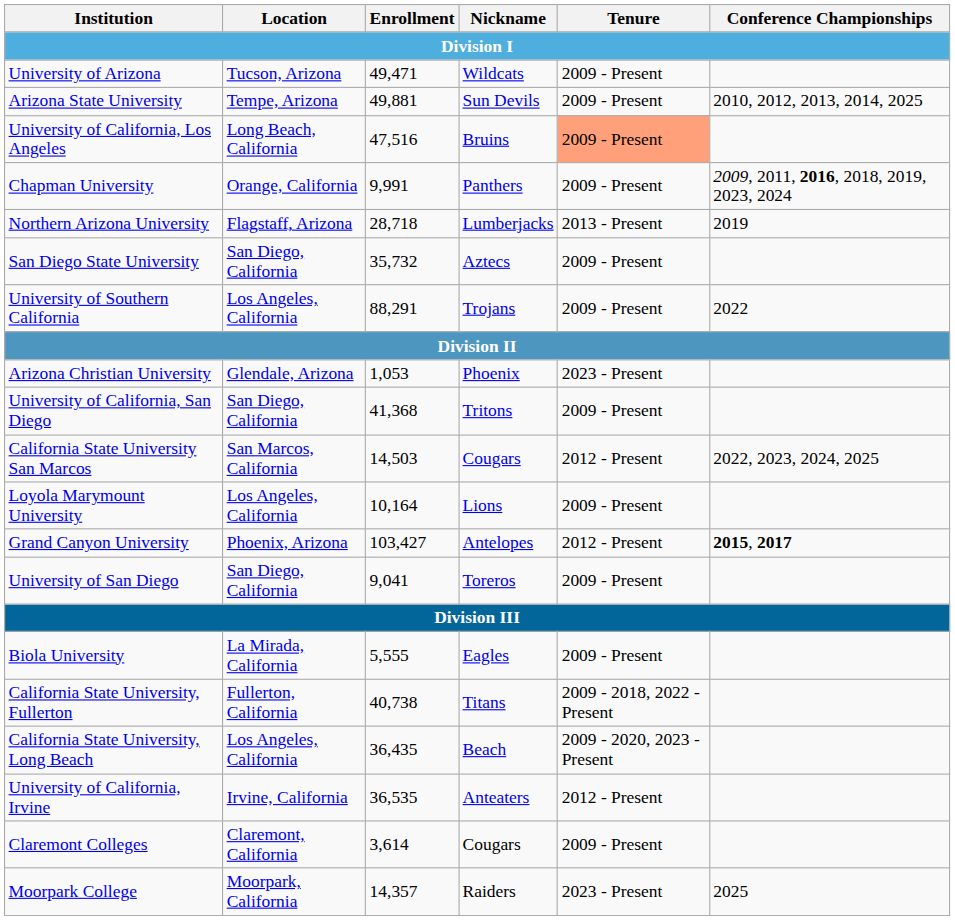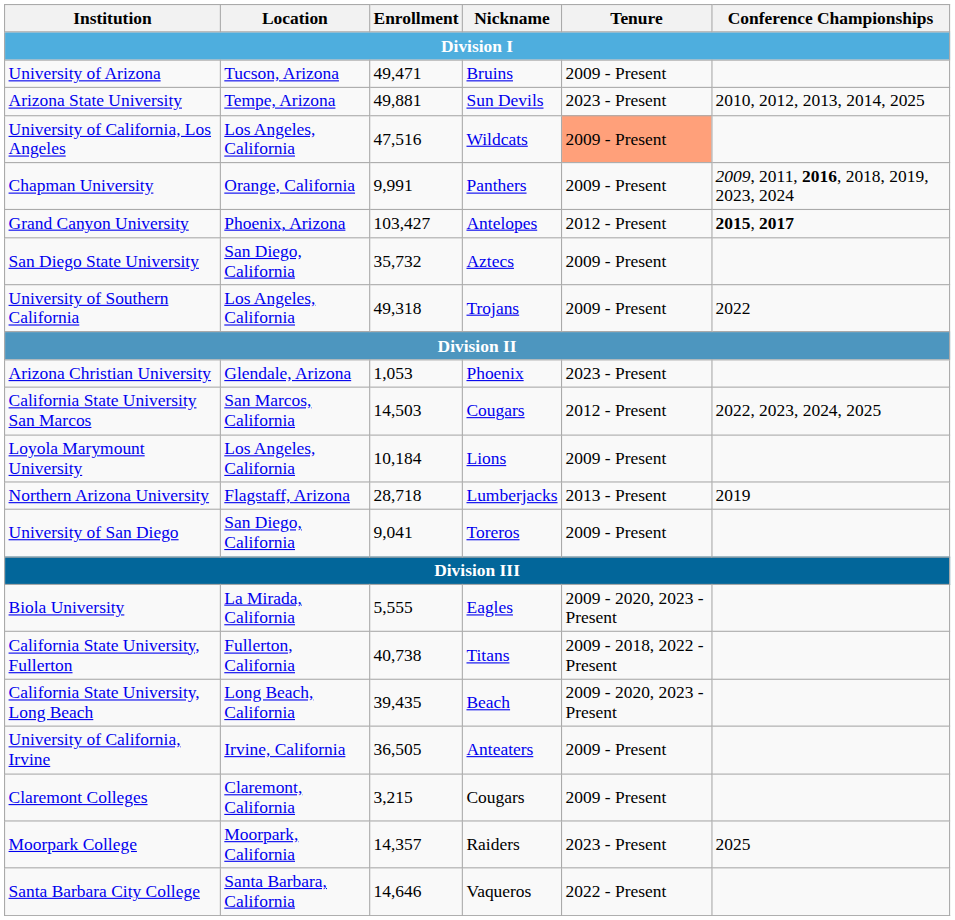 <table class="wikitable">
 <tr>
 <th>Institution</th>
 <th>Location</th>
 <th>Enrollment</th>
 <th>Nickname</th>
 <th>Tenure</th>
 <th>Conference Championships</th>
 </tr>
 <tr>
 <th colspan="6" style="background:#4eaede; color:white;">Division I</th>
 </tr>
 <tr>
 <td><a href='#'>University of Arizona</a></td>
 <td><a href='#'>Tucson, Arizona</a></td>
 <td>49,471</td>
-<td><a href='#'>Wildcats</a></td>
+<td><a href='#'>Bruins</a></td>
 <td>2009 - Present</td>
 <td></td>
 </tr>
 <tr>
 <td><a href='#'>Arizona State University</a></td>
 <td><a href='#'>Tempe, Arizona</a></td>
 <td>49,881</td>
 <td><a href='#'>Sun Devils</a></td>
-<td>2009 - Present</td>
+<td>2023 - Present</td>
 <td>2010, 2012, 2013, 2014, 2025</td>
 </tr>
 <tr>
 <td><a href='#'>University of California, Los Angeles</a></td>
-<td><a href='#'>Long Beach, California</a></td>
+<td><a href='#'>Los Angeles, California</a></td>
 <td>47,516</td>
-<td><a href='#'>Bruins</a></td>
+<td><a href='#'>Wildcats</a></td>
 <td style="background: lightsalmon;">2009 - Present</td>
 <td></td>
 </tr>
 <tr>
 <td><a href='#'>Chapman University</a></td>
 <td><a href='#'>Orange, California</a></td>
 <td>9,991</td>
 <td><a href='#'>Panthers</a></td>
 <td>2009 - Present</td>
 <td><em>2009</em>, 2011, <strong>2016</strong>, 2018, 2019, 2023, 2024</td>
 </tr>
 <tr>
-<td><a href='#'>Northern Arizona University</a></td>
-<td><a href='#'>Flagstaff, Arizona</a></td>
-<td>28,718</td>
-<td><a href='#'>Lumberjacks</a></td>
-<td>2013 - Present</td>
-<td>2019</td>
+<td><a href='#'>Grand Canyon University</a></td>
+<td><a href='#'>Phoenix, Arizona</a></td>
+<td>103,427</td>
+<td><a href='#'>Antelopes</a></td>
+<td>2012 - Present</td>
+<td><strong>2015</strong>, <strong>2017</strong></td>
 </tr>
 <tr>
 <td><a href='#'>San Diego State University</a></td>
 <td><a href='#'>San Diego, California</a></td>
 <td>35,732</td>
 <td><a href='#'>Aztecs</a></td>
 <td>2009 - Present</td>
 <td></td>
 </tr>
 <tr>
 <td><a href='#'>University of Southern California</a></td>
 <td><a href='#'>Los Angeles, California</a></td>
-<td>88,291</td>
+<td>49,318</td>
 <td><a href='#'>Trojans</a></td>
 <td>2009 - Present</td>
 <td>2022</td>
 </tr>
 <tr>
 <th colspan="6" style="background:#4d96bf; color:white;">Division II</th>
 </tr>
 <tr>
 <td><a href='#'>Arizona Christian University</a></td>
 <td><a href='#'>Glendale, Arizona</a></td>
 <td>1,053</td>
 <td><a href='#'>Phoenix</a></td>
 <td>2023 - Present</td>
 <td></td>
 </tr>
 <tr>
-<td><a href='#'>University of California, San Diego</a></td>
-<td><a href='#'>San Diego, California</a></td>
-<td>41,368</td>
-<td><a href='#'>Tritons</a></td>
-<td>2009 - Present</td>
-<td></td>
-</tr>
-<tr>
 <td><a href='#'>California State University San Marcos</a></td>
 <td><a href='#'>San Marcos, California</a></td>
 <td>14,503</td>
 <td><a href='#'>Cougars</a></td>
 <td>2012 - Present</td>
 <td>2022, 2023, 2024, 2025</td>
 </tr>
 <tr>
 <td><a href='#'>Loyola Marymount University</a></td>
 <td><a href='#'>Los Angeles, California</a></td>
-<td>10,164</td>
+<td>10,184</td>
 <td><a href='#'>Lions</a></td>
 <td>2009 - Present</td>
 <td></td>
 </tr>
 <tr>
-<td><a href='#'>Grand Canyon University</a></td>
-<td><a href='#'>Phoenix, Arizona</a></td>
-<td>103,427</td>
-<td><a href='#'>Antelopes</a></td>
-<td>2012 - Present</td>
-<td><strong>2015</strong>, <strong>2017</strong></td>
+<td><a href='#'>Northern Arizona University</a></td>
+<td><a href='#'>Flagstaff, Arizona</a></td>
+<td>28,718</td>
+<td><a href='#'>Lumberjacks</a></td>
+<td>2013 - Present</td>
+<td>2019</td>
 </tr>
 <tr>
 <td><a href='#'>University of San Diego</a></td>
 <td><a href='#'>San Diego, California</a></td>
 <td>9,041</td>
 <td><a href='#'>Toreros</a></td>
 <td>2009 - Present</td>
 <td></td>
 </tr>
 <tr>
 <th colspan="6" style="background:#02669a; color:white;">Division III</th>
 </tr>
 <tr>
 <td><a href='#'>Biola University</a></td>
 <td><a href='#'>La Mirada, California</a></td>
 <td>5,555</td>
 <td><a href='#'>Eagles</a></td>
-<td>2009 - Present</td>
+<td>2009 - 2020, 2023 - Present</td>
 <td></td>
 </tr>
 <tr>
 <td><a href='#'>California State University, Fullerton</a></td>
 <td><a href='#'>Fullerton, California</a></td>
 <td>40,738</td>
 <td><a href='#'>Titans</a></td>
 <td>2009 - 2018, 2022 - Present</td>
 <td></td>
 </tr>
 <tr>
 <td><a href='#'>California State University, Long Beach</a></td>
-<td><a href='#'>Los Angeles, California</a></td>
-<td>36,435</td>
+<td><a href='#'>Long Beach, California</a></td>
+<td>39,435</td>
 <td><a href='#'>Beach</a></td>
 <td>2009 - 2020, 2023 - Present</td>
 <td></td>
 </tr>
 <tr>
 <td><a href='#'>University of California, Irvine</a></td>
 <td><a href='#'>Irvine, California</a></td>
-<td>36,535</td>
+<td>36,505</td>
 <td><a href='#'>Anteaters</a></td>
-<td>2012 - Present</td>
+<td>2009 - Present</td>
 <td></td>
 </tr>
 <tr>
 <td><a href='#'>Claremont Colleges</a></td>
 <td><a href='#'>Claremont, California</a></td>
-<td>3,614</td>
+<td>3,215</td>
 <td>Cougars</td>
 <td>2009 - Present</td>
 <td></td>
 </tr>
 <tr>
 <td><a href='#'>Moorpark College</a></td>
 <td><a href='#'>Moorpark, California</a></td>
 <td>14,357</td>
 <td>Raiders</td>
 <td>2023 - Present</td>
 <td>2025</td>
 </tr>
 <tr>
+<td><a href='#'>Santa Barbara City College</a></td>
+<td><a href='#'>Santa Barbara, California</a></td>
+<td>14,646</td>
+<td>Vaqueros</td>
+<td>2022 - Present</td>
+<td></td>
+</tr>
+<tr>
 </tr>
 </table>
